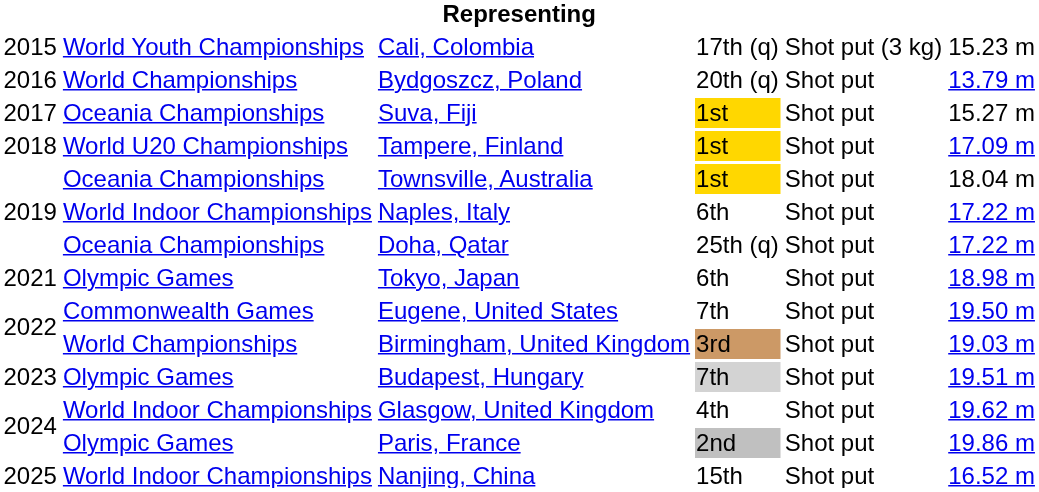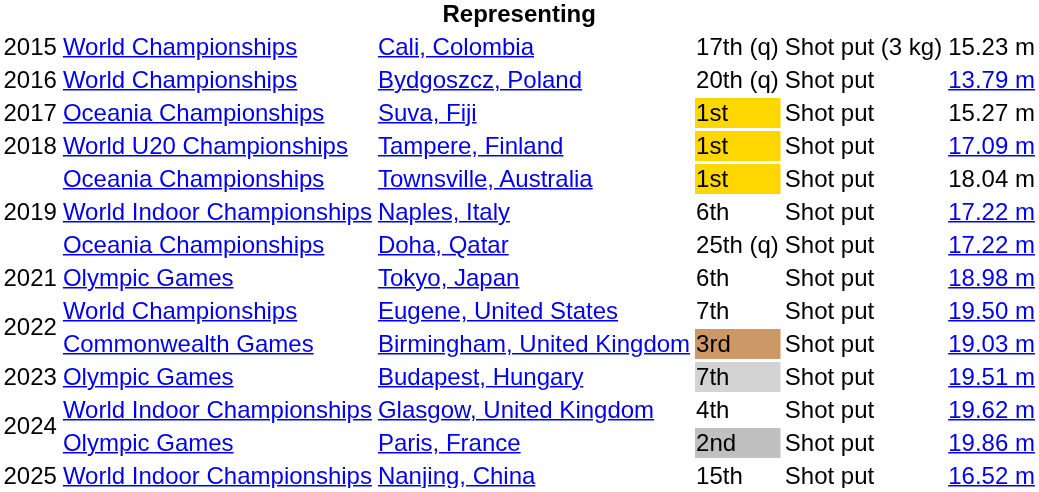 <table>
 <tr>
 <th colspan="6">Representing </th>
 </tr>
 <tr>
 <td>2015</td>
-<td><a href='#'>World Youth Championships</a></td>
+<td><a href='#'>World Championships</a></td>
 <td><a href='#'>Cali, Colombia</a></td>
 <td>17th (q)</td>
 <td>Shot put (3 kg)</td>
 <td>15.23 m</td>
 </tr>
 <tr>
 <td>2016</td>
 <td><a href='#'>World Championships</a></td>
 <td><a href='#'>Bydgoszcz, Poland</a></td>
 <td>20th (q)</td>
 <td>Shot put</td>
 <td><a href='#'>13.79 m</a></td>
 </tr>
 <tr>
 <td>2017</td>
 <td><a href='#'>Oceania Championships</a></td>
 <td><a href='#'>Suva, Fiji</a></td>
 <td bgcolor=gold>1st</td>
 <td>Shot put</td>
 <td>15.27 m</td>
 </tr>
 <tr>
 <td>2018</td>
 <td><a href='#'>World U20 Championships</a></td>
 <td><a href='#'>Tampere, Finland</a></td>
 <td bgcolor=gold>1st</td>
 <td>Shot put</td>
 <td><a href='#'>17.09 m</a></td>
 </tr>
 <tr>
 <td rowspan=3>2019</td>
 <td><a href='#'>Oceania Championships</a></td>
 <td><a href='#'>Townsville, Australia</a></td>
 <td bgcolor=gold>1st</td>
 <td>Shot put</td>
 <td>18.04 m</td>
 </tr>
 <tr>
 <td><a href='#'>World Indoor Championships</a></td>
 <td><a href='#'>Naples, Italy</a></td>
 <td>6th</td>
 <td>Shot put</td>
 <td><a href='#'>17.22 m</a></td>
 </tr>
 <tr>
 <td><a href='#'>Oceania Championships</a></td>
 <td><a href='#'>Doha, Qatar</a></td>
 <td>25th (q)</td>
 <td>Shot put</td>
 <td><a href='#'>17.22 m</a></td>
 </tr>
 <tr>
 <td>2021</td>
 <td><a href='#'>Olympic Games</a></td>
 <td><a href='#'>Tokyo, Japan</a></td>
 <td>6th</td>
 <td>Shot put</td>
 <td><a href='#'>18.98 m</a></td>
 </tr>
 <tr>
 <td rowspan=2>2022</td>
-<td><a href='#'>Commonwealth Games</a></td>
+<td><a href='#'>World Championships</a></td>
 <td><a href='#'>Eugene, United States</a></td>
 <td>7th</td>
 <td>Shot put</td>
 <td><a href='#'>19.50 m</a></td>
 </tr>
 <tr>
-<td><a href='#'>World Championships</a></td>
+<td><a href='#'>Commonwealth Games</a></td>
 <td><a href='#'>Birmingham, United Kingdom</a></td>
 <td bgcolor=cc9966>3rd</td>
 <td>Shot put</td>
 <td><a href='#'>19.03 m</a></td>
 </tr>
 <tr>
 <td>2023</td>
 <td><a href='#'>Olympic Games</a></td>
 <td><a href='#'>Budapest, Hungary</a></td>
 <td style="background: lightgrey;">7th</td>
 <td>Shot put</td>
 <td><a href='#'>19.51 m</a></td>
 </tr>
 <tr>
 <td rowspan=2>2024</td>
 <td><a href='#'>World Indoor Championships</a></td>
 <td><a href='#'>Glasgow, United Kingdom</a></td>
 <td>4th</td>
 <td>Shot put</td>
 <td><a href='#'>19.62 m</a></td>
 </tr>
 <tr>
 <td><a href='#'>Olympic Games</a></td>
 <td><a href='#'>Paris, France</a></td>
 <td bgcolor=silver>2nd</td>
 <td>Shot put</td>
 <td><a href='#'>19.86 m</a></td>
 </tr>
 <tr>
 <td>2025</td>
 <td><a href='#'>World Indoor Championships</a></td>
 <td><a href='#'>Nanjing, China</a></td>
 <td>15th</td>
 <td>Shot put</td>
 <td><a href='#'>16.52 m</a></td>
 </tr>
 </table>
